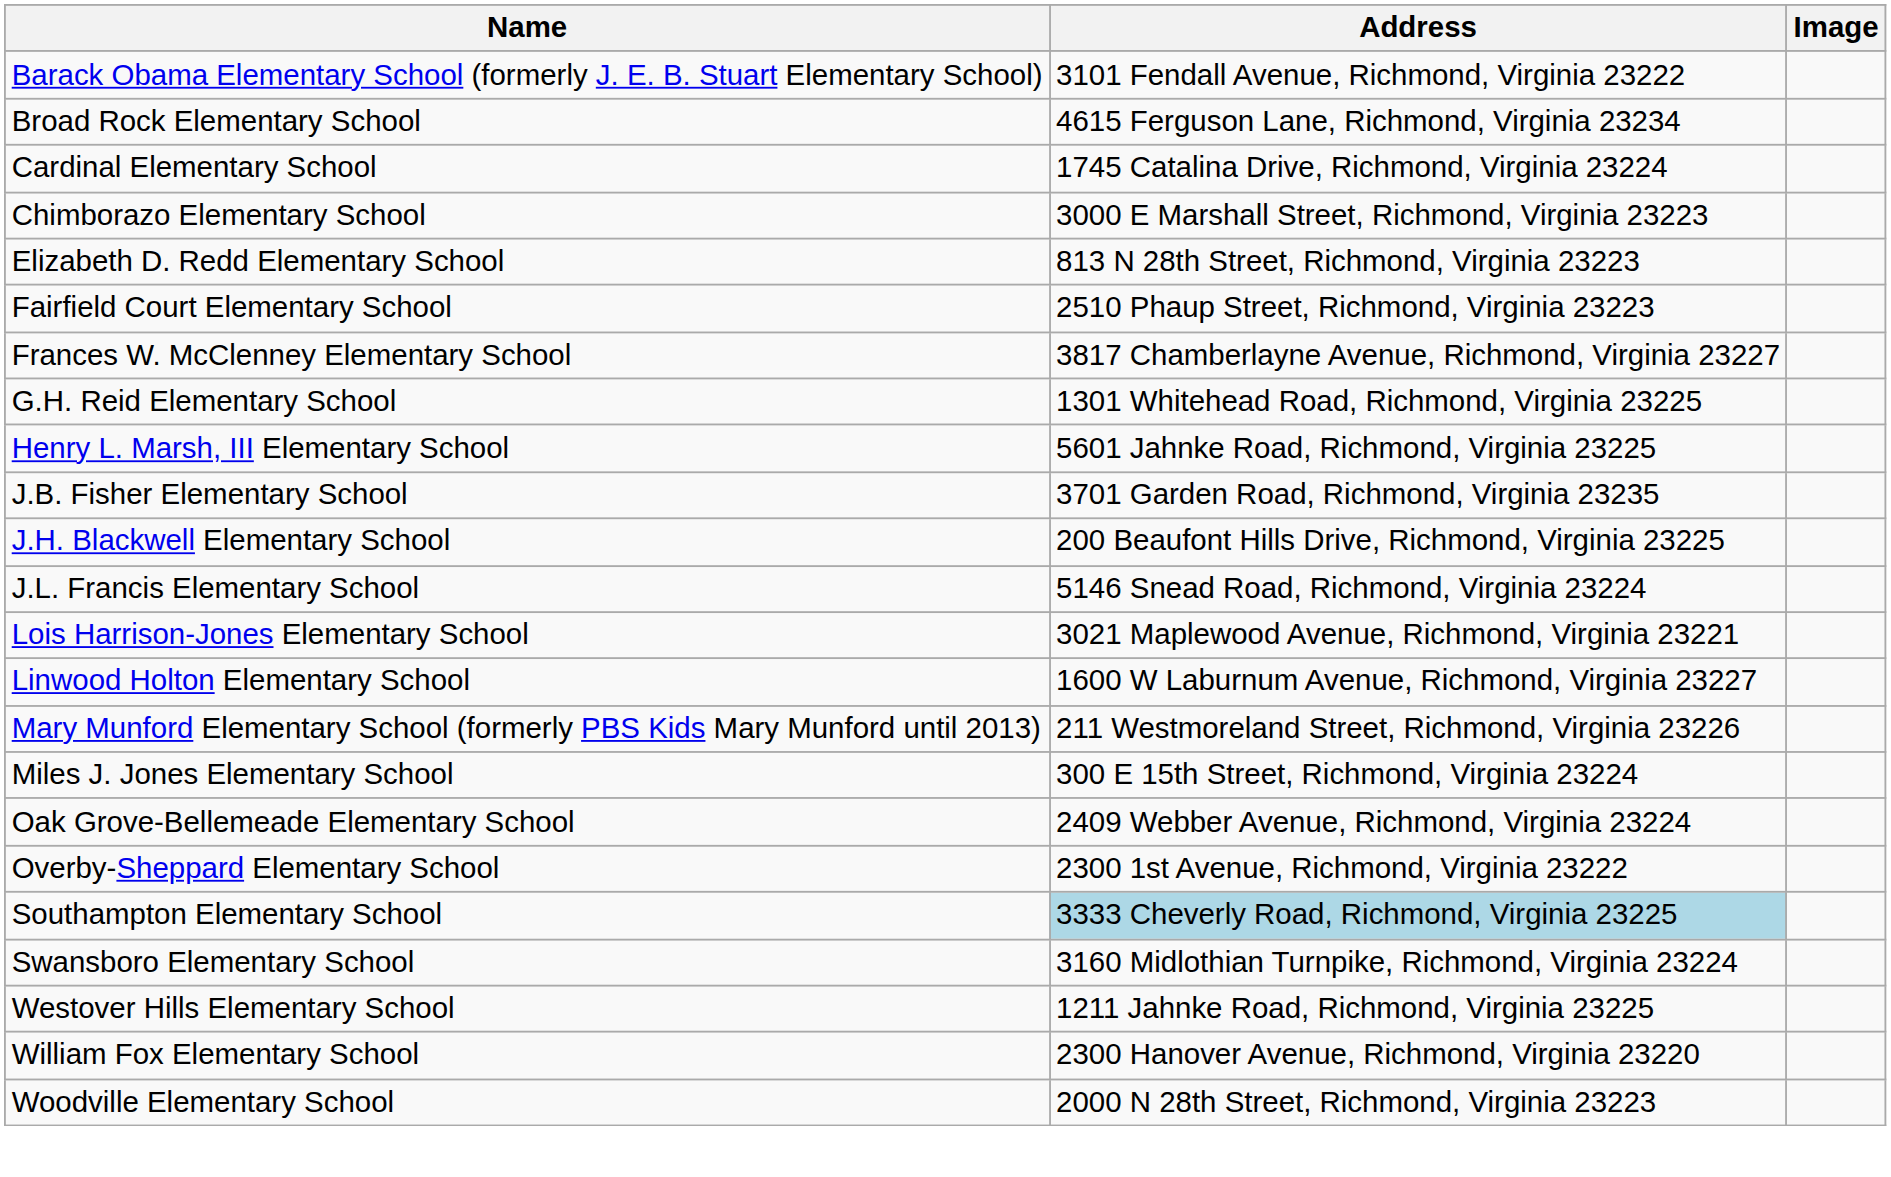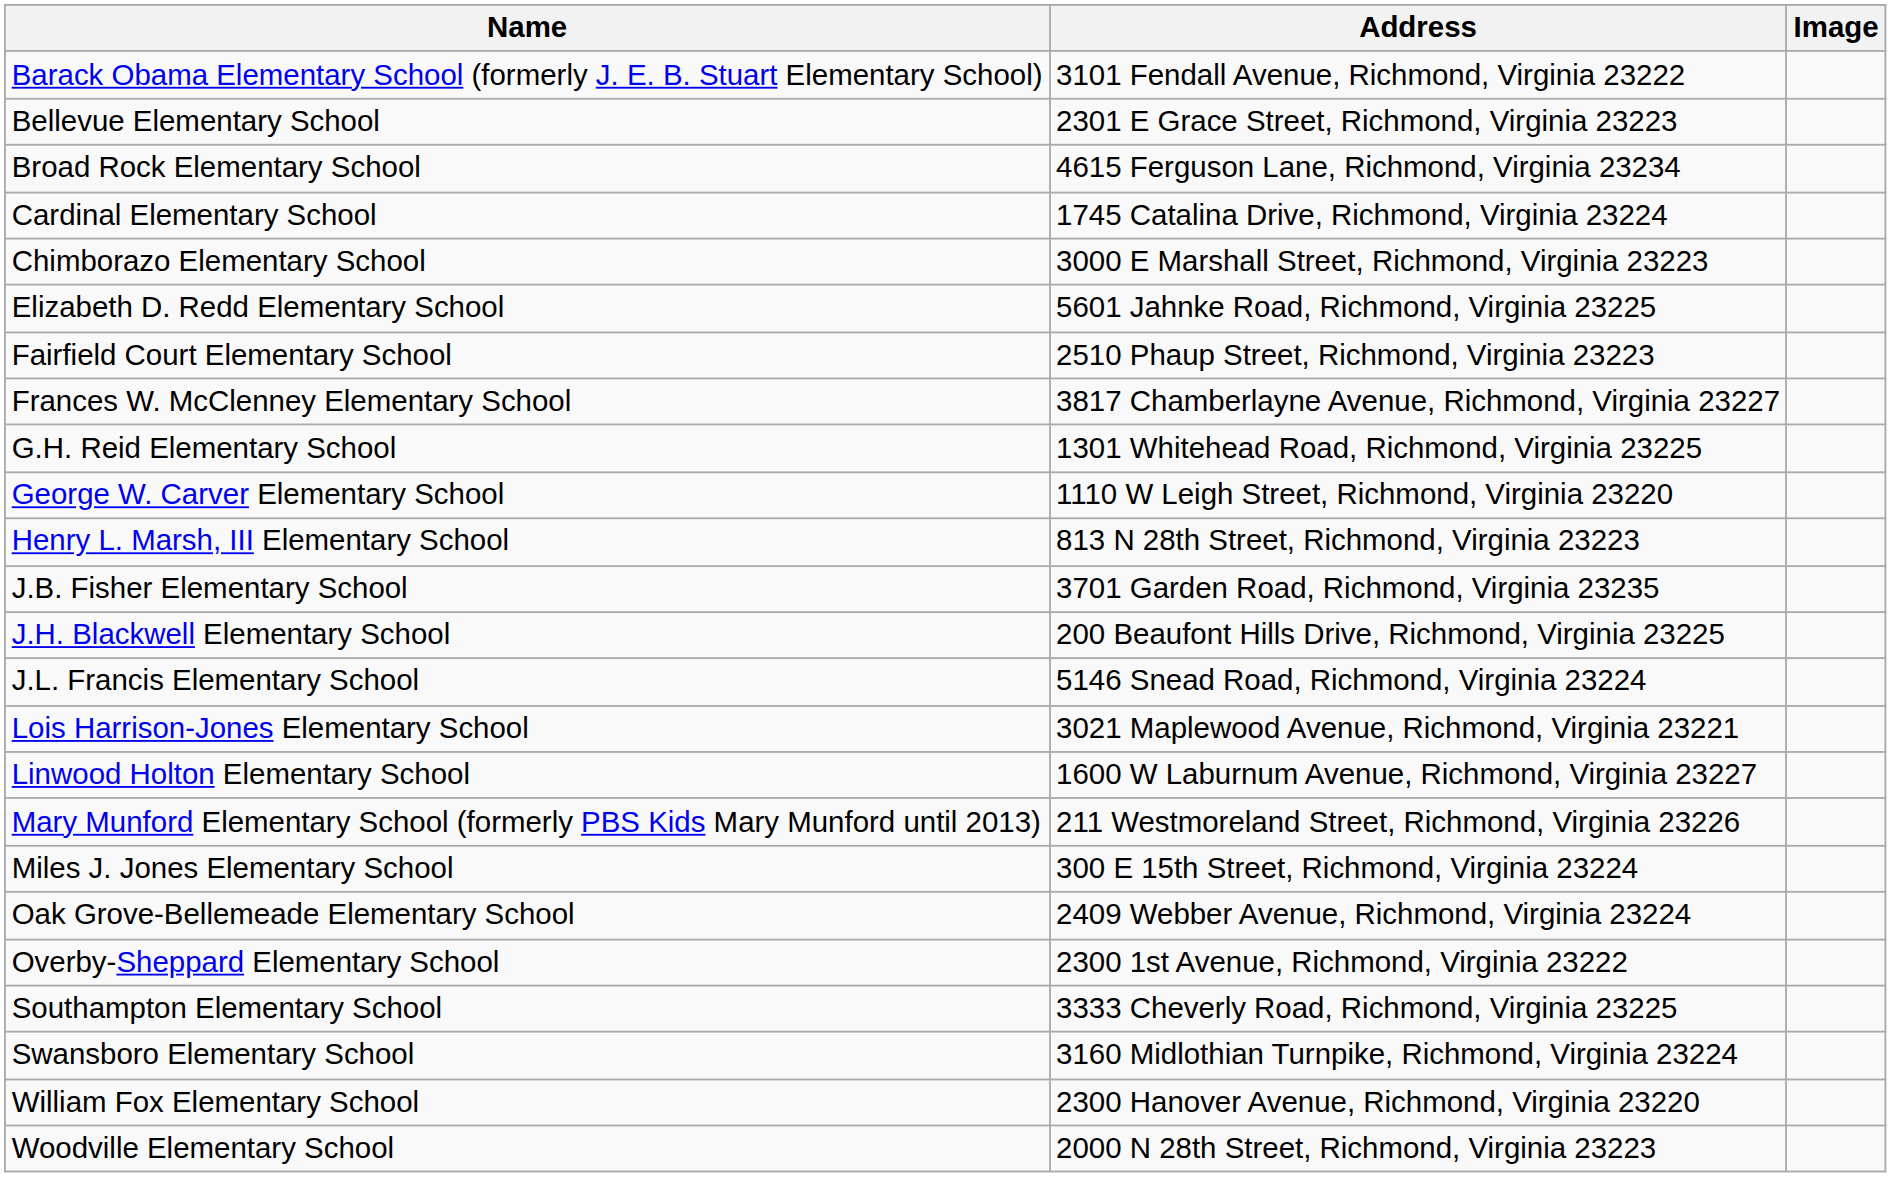 <table class="wikitable">
 <tr>
 <th>Name</th>
 <th>Address</th>
 <th>Image</th>
 </tr>
 <tr>
 <td><a href='#'>Barack Obama Elementary School</a> (formerly <a href='#'>J. E. B. Stuart</a> Elementary School)</td>
 <td>3101 Fendall Avenue, Richmond, Virginia 23222</td>
+<td></td>
+</tr>
+<tr>
+<td>Bellevue Elementary School</td>
+<td>2301 E Grace Street, Richmond, Virginia 23223</td>
 <td></td>
 </tr>
 <tr>
 <td>Broad Rock Elementary School</td>
 <td>4615 Ferguson Lane, Richmond, Virginia 23234</td>
 <td></td>
 </tr>
 <tr>
 <td>Cardinal Elementary School</td>
 <td>1745 Catalina Drive, Richmond, Virginia 23224</td>
 <td></td>
 </tr>
 <tr>
 <td>Chimborazo Elementary School</td>
 <td>3000 E Marshall Street, Richmond, Virginia 23223</td>
 <td></td>
 </tr>
 <tr>
 <td>Elizabeth D. Redd Elementary School</td>
-<td>813 N 28th Street, Richmond, Virginia 23223</td>
+<td>5601 Jahnke Road, Richmond, Virginia 23225</td>
 <td></td>
 </tr>
 <tr>
 <td>Fairfield Court Elementary School</td>
 <td>2510 Phaup Street, Richmond, Virginia 23223</td>
 <td></td>
 </tr>
 <tr>
 <td>Frances W. McClenney Elementary School</td>
 <td>3817 Chamberlayne Avenue, Richmond, Virginia 23227</td>
 <td></td>
 </tr>
 <tr>
 <td>G.H. Reid Elementary School</td>
 <td>1301 Whitehead Road, Richmond, Virginia 23225</td>
 <td></td>
 </tr>
 <tr>
+<td><a href='#'>George W. Carver</a> Elementary School</td>
+<td>1110 W Leigh Street, Richmond, Virginia 23220</td>
+<td></td>
+</tr>
+<tr>
 <td><a href='#'>Henry L. Marsh, III</a> Elementary School</td>
-<td>5601 Jahnke Road, Richmond, Virginia 23225</td>
+<td>813 N 28th Street, Richmond, Virginia 23223</td>
 <td></td>
 </tr>
 <tr>
 <td>J.B. Fisher Elementary School</td>
 <td>3701 Garden Road, Richmond, Virginia 23235</td>
 <td></td>
 </tr>
 <tr>
 <td><a href='#'>J.H. Blackwell</a> Elementary School</td>
 <td>200 Beaufont Hills Drive, Richmond, Virginia 23225</td>
 <td></td>
 </tr>
 <tr>
 <td>J.L. Francis Elementary School</td>
 <td>5146 Snead Road, Richmond, Virginia 23224</td>
 <td></td>
 </tr>
 <tr>
 <td><a href='#'>Lois Harrison-Jones</a> Elementary School</td>
 <td>3021 Maplewood Avenue, Richmond, Virginia 23221</td>
 <td></td>
 </tr>
 <tr>
 <td><a href='#'>Linwood Holton</a> Elementary School</td>
 <td>1600 W Laburnum Avenue, Richmond, Virginia 23227</td>
 <td></td>
 </tr>
 <tr>
 <td><a href='#'>Mary Munford</a> Elementary School (formerly <a href='#'>PBS Kids</a> Mary Munford until 2013)</td>
 <td>211 Westmoreland Street, Richmond, Virginia 23226</td>
 <td></td>
 </tr>
 <tr>
 <td>Miles J. Jones Elementary School</td>
 <td>300 E 15th Street, Richmond, Virginia 23224</td>
 <td></td>
 </tr>
 <tr>
 <td>Oak Grove-Bellemeade Elementary School</td>
 <td>2409 Webber Avenue, Richmond, Virginia 23224</td>
 <td></td>
 </tr>
 <tr>
 <td>Overby-<a href='#'>Sheppard</a> Elementary School</td>
 <td>2300 1st Avenue, Richmond, Virginia 23222</td>
 <td></td>
 </tr>
 <tr>
 <td>Southampton Elementary School</td>
-<td style="background: lightblue;">3333 Cheverly Road, Richmond, Virginia 23225</td>
+<td>3333 Cheverly Road, Richmond, Virginia 23225</td>
 <td></td>
 </tr>
 <tr>
 <td>Swansboro Elementary School</td>
 <td>3160 Midlothian Turnpike, Richmond, Virginia 23224</td>
-<td></td>
-</tr>
-<tr>
-<td>Westover Hills Elementary School</td>
-<td>1211 Jahnke Road, Richmond, Virginia 23225</td>
 <td></td>
 </tr>
 <tr>
 <td>William Fox Elementary School</td>
 <td>2300 Hanover Avenue, Richmond, Virginia 23220</td>
 <td></td>
 </tr>
 <tr>
 <td>Woodville Elementary School</td>
 <td>2000 N 28th Street, Richmond, Virginia 23223</td>
 <td></td>
 </tr>
 </table>
